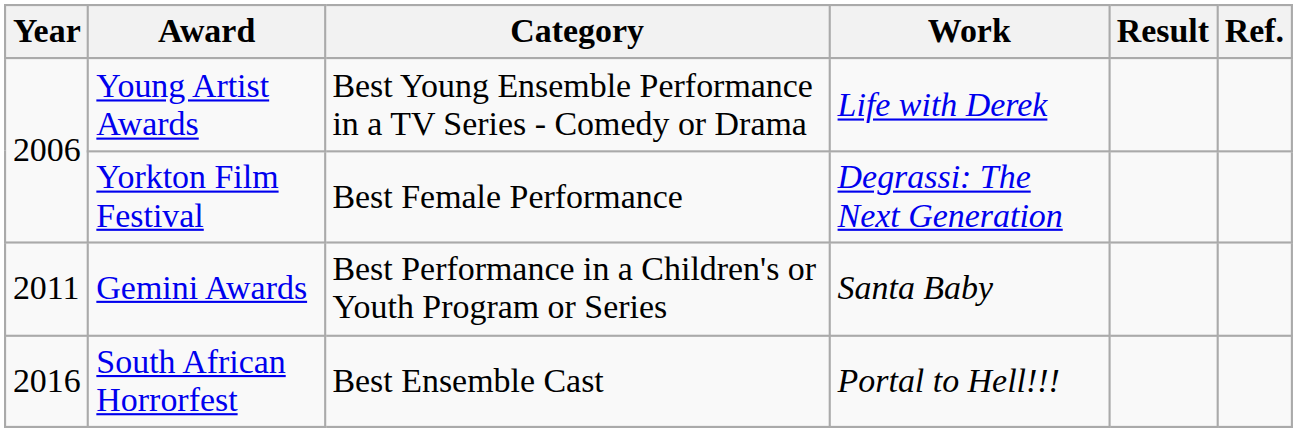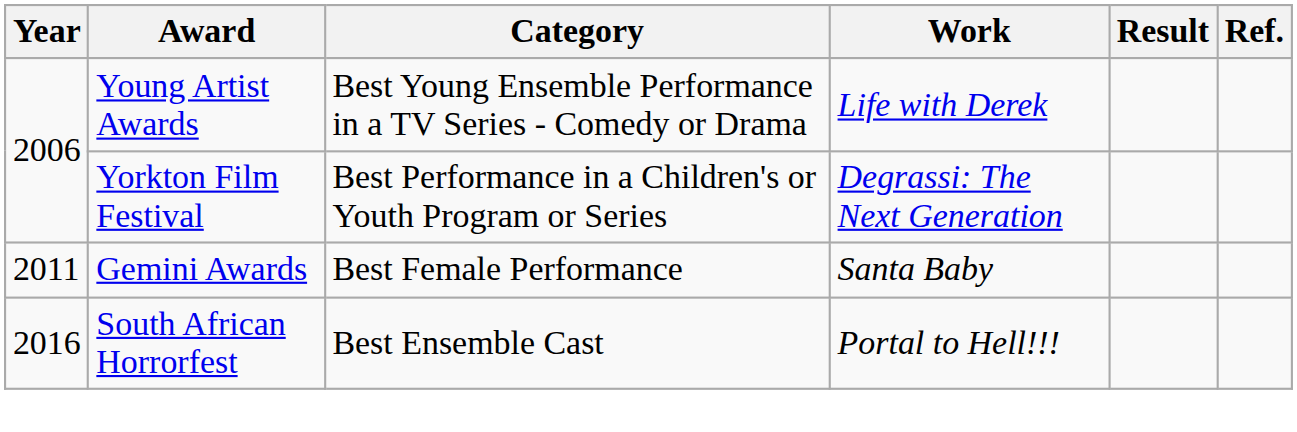 <table class="wikitable">
 <tr>
 <th>Year</th>
 <th>Award</th>
 <th>Category</th>
 <th>Work</th>
 <th>Result</th>
 <th>Ref.</th>
 </tr>
 <tr>
 <td rowspan="2">2006</td>
 <td><a href='#'>Young Artist Awards</a></td>
 <td>Best Young Ensemble Performance in a TV Series - Comedy or Drama</td>
 <td><em><a href='#'>Life with Derek</a></em></td>
 <td></td>
 <td></td>
 </tr>
 <tr>
 <td><a href='#'>Yorkton Film Festival</a></td>
-<td>Best Female Performance</td>
+<td>Best Performance in a Children's or Youth Program or Series</td>
 <td><em><a href='#'>Degrassi: The Next Generation</a></em></td>
 <td></td>
 <td></td>
 </tr>
 <tr>
 <td>2011</td>
 <td><a href='#'>Gemini Awards</a></td>
-<td>Best Performance in a Children's or Youth Program or Series</td>
+<td>Best Female Performance</td>
 <td><em>Santa Baby</em></td>
 <td></td>
 <td></td>
 </tr>
 <tr>
 <td>2016</td>
 <td><a href='#'>South African Horrorfest</a></td>
 <td>Best Ensemble Cast</td>
 <td><em>Portal to Hell!!!</em></td>
 <td></td>
 <td></td>
 </tr>
 </table>
